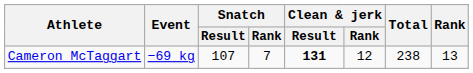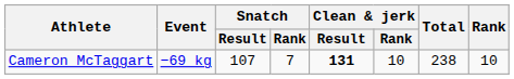 <table class="wikitable" style="font-size:90%">
 <tr>
 <th rowspan="2">Athlete</th>
 <th rowspan="2">Event</th>
 <th colspan="2">Snatch</th>
 <th colspan="2">Clean & jerk</th>
 <th rowspan="2">Total</th>
 <th rowspan="2">Rank</th>
 </tr>
 <tr style="font-size:95%">
 <th>Result</th>
 <th>Rank</th>
 <th>Result</th>
 <th>Rank</th>
 </tr>
 <tr align=center>
 <td align=left><a href='#'>Cameron McTaggart</a></td>
 <td align=left><a href='#'>−69 kg</a></td>
 <td>107</td>
 <td>7</td>
 <td><strong>131</strong></td>
-<td>12</td>
+<td>10</td>
 <td>238</td>
-<td>13</td>
+<td>10</td>
 </tr>
 </table>
